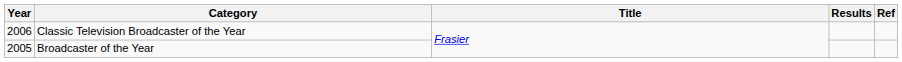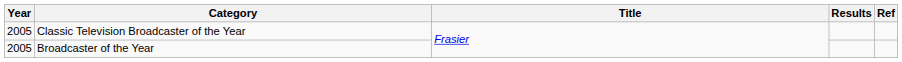 <table class="wikitable">
 <tr>
 <th scope="col" style="width:1em;">Year</th>
 <th scope="col" style="width:35em;">Category</th>
 <th scope="col" style="width:35em;">Title</th>
 <th scope="col" style="width:1em;">Results</th>
 <th scope="col" style="width:1em;">Ref</th>
 </tr>
 <tr>
-<td>2006</td>
+<td>2005</td>
 <td>Classic Television Broadcaster of the Year</td>
 <td rowspan="2"><em><a href='#'>Frasier</a></em></td>
 <td></td>
 <td></td>
 </tr>
 <tr>
 <td>2005</td>
 <td>Broadcaster of the Year</td>
 <td></td>
 <td></td>
 </tr>
 </table>
